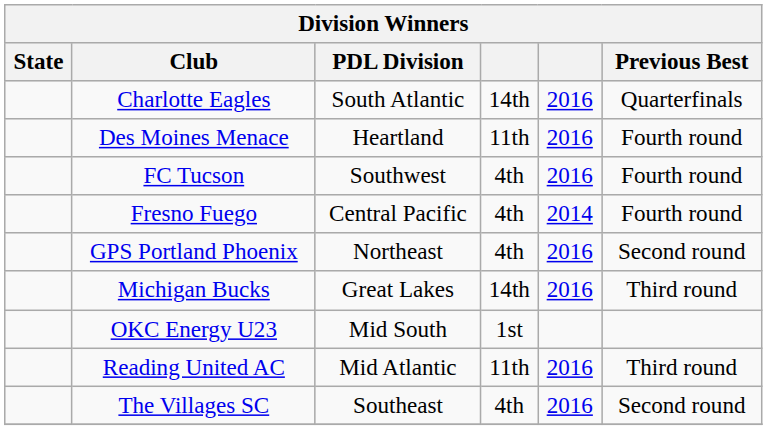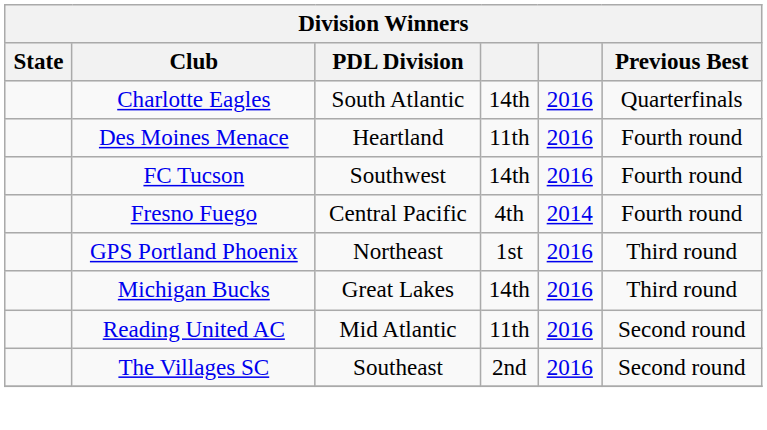 <table class=wikitable style="text-align:center; font-size:95%;" width=80%>
 <tr>
 <th colspan="6">Division Winners</th>
 </tr>
 <tr>
 <th>State</th>
 <th>Club</th>
 <th>PDL Division</th>
 <th></th>
 <th></th>
 <th>Previous Best</th>
 </tr>
 <tr>
 <td></td>
 <td><a href='#'>Charlotte Eagles</a></td>
 <td>South Atlantic</td>
 <td>14th</td>
 <td><a href='#'>2016</a></td>
 <td>Quarterfinals<br></td>
 </tr>
 <tr>
 <td></td>
 <td><a href='#'>Des Moines Menace</a></td>
 <td>Heartland</td>
 <td>11th</td>
 <td><a href='#'>2016</a></td>
 <td>Fourth round<br></td>
 </tr>
 <tr>
 <td></td>
 <td><a href='#'>FC Tucson</a></td>
 <td>Southwest</td>
-<td>4th</td>
+<td>14th</td>
 <td><a href='#'>2016</a></td>
 <td>Fourth round<br></td>
 </tr>
 <tr>
 <td></td>
 <td><a href='#'>Fresno Fuego</a></td>
 <td>Central Pacific</td>
 <td>4th</td>
 <td><a href='#'>2014</a></td>
 <td>Fourth round<br></td>
 </tr>
 <tr>
 <td></td>
 <td><a href='#'>GPS Portland Phoenix</a></td>
 <td>Northeast</td>
-<td>4th</td>
+<td>1st</td>
 <td><a href='#'>2016</a></td>
-<td>Second round<br></td>
+<td>Third round<br></td>
 </tr>
 <tr>
 <td></td>
 <td><a href='#'>Michigan Bucks</a></td>
 <td>Great Lakes</td>
 <td>14th</td>
 <td><a href='#'>2016</a></td>
 <td>Third round<br></td>
 </tr>
 <tr>
 <td></td>
-<td><a href='#'>OKC Energy U23</a></td>
-<td>Mid South</td>
-<td>1st</td>
-<td></td>
-<td></td>
-</tr>
-<tr>
-<td></td>
 <td><a href='#'>Reading United AC</a></td>
 <td>Mid Atlantic</td>
 <td>11th</td>
 <td><a href='#'>2016</a></td>
-<td>Third round<br></td>
+<td>Second round<br></td>
 </tr>
 <tr>
 <td></td>
 <td><a href='#'>The Villages SC</a></td>
 <td>Southeast</td>
-<td>4th</td>
+<td>2nd</td>
 <td><a href='#'>2016</a></td>
 <td>Second round<br></td>
 </tr>
 <tr>
 </tr>
 </table>
